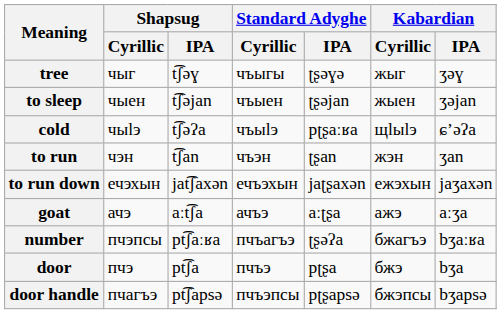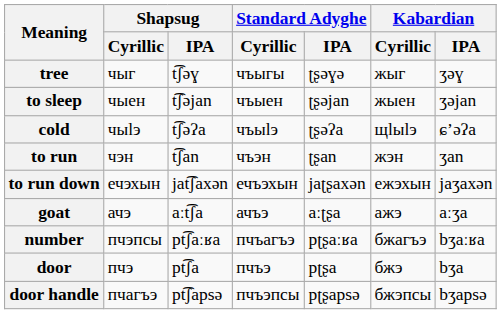 <table class="wikitable">
 <tr>
 <th rowspan="2">Meaning</th>
 <th colspan="2">Shapsug</th>
 <th colspan="2"><a href='#'>Standard Adyghe</a></th>
 <th colspan="2"><a href='#'>Kabardian</a></th>
 </tr>
 <tr>
 <th>Cyrillic</th>
 <th>IPA</th>
 <th>Cyrillic</th>
 <th>IPA</th>
 <th>Cyrillic</th>
 <th>IPA</th>
 </tr>
 <tr>
 <th>tree</th>
 <td>чыг</td>
 <td>t͡ʃəɣ</td>
 <td>чъыгы</td>
 <td>ʈʂəɣə</td>
 <td>жыг</td>
 <td>ʒəɣ</td>
 </tr>
 <tr>
 <th>to sleep</th>
 <td>чыен</td>
 <td>t͡ʃəjan</td>
 <td>чъыен</td>
 <td>ʈʂəjan</td>
 <td>жыен</td>
 <td>ʒəjan</td>
 </tr>
 <tr>
 <th>cold</th>
 <td>чыӏэ</td>
 <td>t͡ʃəʔa</td>
 <td>чъыӏэ</td>
-<td>pʈʂaːʁa</td>
+<td>ʈʂəʔa</td>
 <td>щӏыӏэ</td>
 <td>ɕʼəʔa</td>
 </tr>
 <tr>
 <th>to run</th>
 <td>чэн</td>
 <td>t͡ʃan</td>
 <td>чъэн</td>
 <td>ʈʂan</td>
 <td>жэн</td>
 <td>ʒan</td>
 </tr>
 <tr>
 <th>to run down</th>
 <td>ечэхын</td>
 <td>jat͡ʃaxən</td>
 <td>ечъэхын</td>
 <td>jaʈʂaxən</td>
 <td>ежэхын</td>
 <td>jaʒaxən</td>
 </tr>
 <tr>
 <th>goat</th>
 <td>ачэ</td>
 <td>aːt͡ʃa</td>
 <td>ачъэ</td>
 <td>aːʈʂa</td>
 <td>ажэ</td>
 <td>aːʒa</td>
 </tr>
 <tr>
 <th>number</th>
 <td>пчэпсы</td>
 <td>pt͡ʃaːʁa</td>
 <td>пчъагъэ</td>
-<td>ʈʂəʔa</td>
+<td>pʈʂaːʁa</td>
 <td>бжагъэ</td>
 <td>bʒaːʁa</td>
 </tr>
 <tr>
 <th>door</th>
 <td>пчэ</td>
 <td>pt͡ʃa</td>
 <td>пчъэ</td>
 <td>pʈʂa</td>
 <td>бжэ</td>
 <td>bʒa</td>
 </tr>
 <tr>
 <th>door handle</th>
 <td>пчагъэ</td>
 <td>pt͡ʃapsə</td>
 <td>пчъэпсы</td>
 <td>pʈʂapsə</td>
 <td>бжэпсы</td>
 <td>bʒapsə</td>
 </tr>
 </table>
